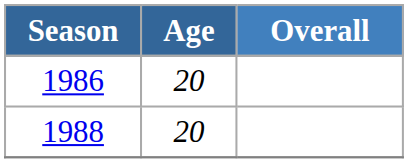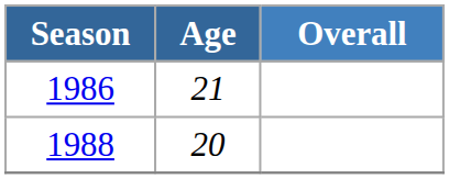 <table class="wikitable" style="font-size:95%; text-align:center; border:grey solid 1px; border-collapse:collapse; background:#ffffff;">
 <tr>
 <th style="background-color:#369; color:white; width:60px;"> Season </th>
 <th style="background-color:#369; color:white; width:40px;"> Age </th>
 <th style="background-color:#4180be; color:white; width:75px;">Overall</th>
 </tr>
 <tr>
 </tr>
 <tr>
 <td><a href='#'>1986</a></td>
-<td><em>20</em></td>
+<td><em>21</em></td>
 <td></td>
 </tr>
 <tr>
 <td><a href='#'>1988</a></td>
 <td><em>20</em></td>
 <td></td>
 </tr>
 <tr>
 </tr>
 </table>
